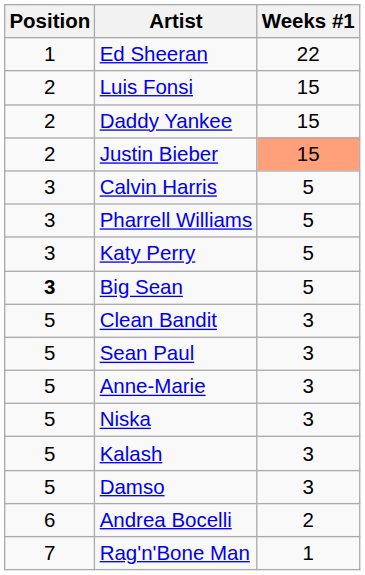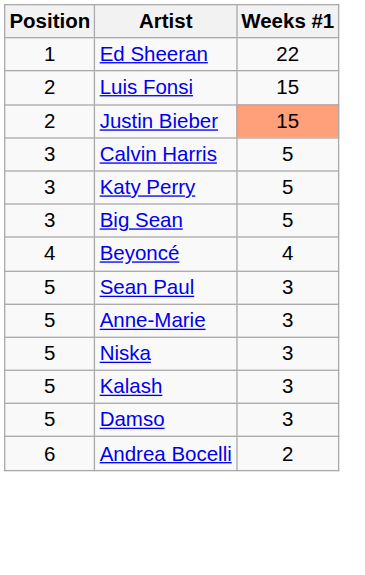 <table class="wikitable sortable" style="font-size:97%;">
 <tr>
 <th>Position</th>
 <th>Artist</th>
 <th>Weeks #1</th>
 </tr>
 <tr>
 <td align="center">1</td>
 <td><a href='#'>Ed Sheeran</a></td>
 <td align="center">22</td>
 </tr>
 <tr>
 <td align="center">2</td>
 <td><a href='#'>Luis Fonsi</a></td>
 <td align="center">15</td>
 </tr>
 <tr>
 <td align="center">2</td>
-<td><a href='#'>Daddy Yankee</a></td>
-<td align="center">15</td>
-</tr>
-<tr>
-<td align="center">2</td>
 <td><a href='#'>Justin Bieber</a></td>
 <td align="center" style="background: lightsalmon;">15</td>
 </tr>
 <tr>
 <td align="center">3</td>
 <td><a href='#'>Calvin Harris</a></td>
 <td align="center">5</td>
 </tr>
 <tr>
 <td align="center">3</td>
-<td><a href='#'>Pharrell Williams</a></td>
+<td><a href='#'>Katy Perry</a></td>
 <td align="center">5</td>
 </tr>
 <tr>
 <td align="center">3</td>
-<td><a href='#'>Katy Perry</a></td>
-<td align="center">5</td>
-</tr>
-<tr>
-<td align="center"><strong>3</strong></td>
 <td><a href='#'>Big Sean</a></td>
 <td align="center">5</td>
 </tr>
 <tr>
-<td align="center">5</td>
-<td><a href='#'>Clean Bandit</a></td>
-<td align="center">3</td>
+<td align="center">4</td>
+<td><a href='#'>Beyoncé</a></td>
+<td align="center">4</td>
 </tr>
 <tr>
 <td align="center">5</td>
 <td><a href='#'>Sean Paul</a></td>
 <td align="center">3</td>
 </tr>
 <tr>
 <td align="center">5</td>
 <td><a href='#'>Anne-Marie</a></td>
 <td align="center">3</td>
 </tr>
 <tr>
 <td align="center">5</td>
 <td><a href='#'>Niska</a></td>
 <td align="center">3</td>
 </tr>
 <tr>
 <td align="center">5</td>
 <td><a href='#'>Kalash</a></td>
 <td align="center">3</td>
 </tr>
 <tr>
 <td align="center">5</td>
 <td><a href='#'>Damso</a></td>
 <td align="center">3</td>
 </tr>
 <tr>
 <td align="center">6</td>
 <td><a href='#'>Andrea Bocelli</a></td>
 <td align="center">2</td>
 </tr>
-<tr>
-<td align="center">7</td>
-<td><a href='#'>Rag'n'Bone Man</a></td>
-<td align="center">1</td>
-</tr>
 </table>
